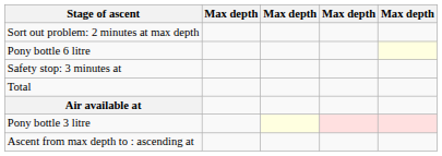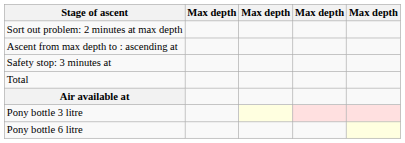 <table class="wikitable">
 <tr>
 <th scope="col">Stage of ascent</th>
 <th scope="col">Max depth </th>
 <th scope="col">Max depth </th>
 <th scope="col">Max depth </th>
 <th scope="col">Max depth </th>
 </tr>
 <tr>
 <td>Sort out problem: 2 minutes at max depth</td>
 <td></td>
 <td></td>
 <td></td>
 <td></td>
 </tr>
 <tr>
-<td>Pony bottle 6 litre</td>
+<td>Ascent from max depth to : ascending at </td>
 <td></td>
 <td></td>
 <td></td>
-<td style="background-color:#FFFFE0;"></td>
+<td></td>
 </tr>
 <tr>
 <td>Safety stop: 3 minutes at </td>
 <td></td>
 <td></td>
 <td></td>
 <td></td>
 </tr>
 <tr>
 <td>Total</td>
 <td></td>
 <td></td>
 <td></td>
 <td></td>
 </tr>
 <tr>
 <th scope="col">Air available at </th>
 <td></td>
 <td></td>
 <td></td>
 </tr>
 <tr>
 <td>Pony bottle 3 litre</td>
 <td></td>
 <td style="background-color:#FFFFE0;"></td>
 <td style="background-color:#FFE0E0;"></td>
 <td style="background-color:#FFE0E0;"></td>
 </tr>
 <tr>
-<td>Ascent from max depth to : ascending at </td>
+<td>Pony bottle 6 litre</td>
 <td></td>
 <td></td>
 <td></td>
-<td></td>
+<td style="background-color:#FFFFE0;"></td>
 </tr>
 </table>
